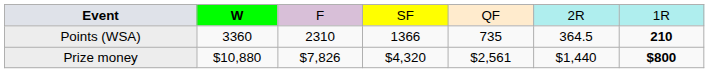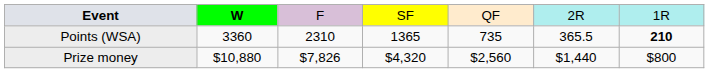 <table class=wikitable style=font-size:90%;text-align:center>
 <tr>
 <td width=200 colspan=1 bgcolor=#dfe2e9><strong>Event</strong></td>
 <td width=80 bgcolor=lime><strong>W</strong></td>
 <td width=85 bgcolor=#D8BFD8>F</td>
 <td width=85 bgcolor=#FFFF00>SF</td>
 <td width=85 bgcolor=#ffebcd>QF</td>
 <td width=85 bgcolor=#afeeee>2R</td>
 <td width=85 bgcolor=#afeeee>1R</td>
 </tr>
 <tr>
 <td bgcolor=#EDEDED>Points (WSA)</td>
 <td>3360</td>
 <td>2310</td>
-<td>1366</td>
+<td>1365</td>
 <td>735</td>
-<td>364.5</td>
+<td>365.5</td>
 <td><strong>210</strong></td>
 </tr>
 <tr>
 <td bgcolor=#EDEDED>Prize money</td>
 <td>$10,880</td>
 <td>$7,826</td>
 <td>$4,320</td>
-<td>$2,561</td>
+<td>$2,560</td>
 <td>$1,440</td>
-<td><strong>$800</strong></td>
+<td>$800</td>
 </tr>
 </table>
